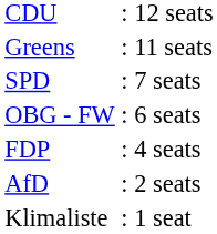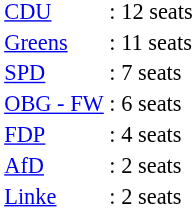 <table>
 <tr>
 <td><a href='#'>CDU</a></td>
 <td>: 12 seats</td>
 </tr>
 <tr>
 <td><a href='#'>Greens</a></td>
 <td>: 11 seats</td>
 </tr>
 <tr>
 <td><a href='#'>SPD</a></td>
 <td>: 7 seats</td>
 </tr>
 <tr>
 <td><a href='#'>OBG - FW</a></td>
 <td>: 6 seats</td>
 </tr>
 <tr>
 <td><a href='#'>FDP</a></td>
 <td>: 4 seats</td>
 </tr>
 <tr>
 <td><a href='#'>AfD</a></td>
 <td>: 2 seats</td>
 </tr>
 <tr>
-<td>Klimaliste</td>
-<td>: 1 seat</td>
+<td><a href='#'>Linke</a></td>
+<td>: 2 seats</td>
 </tr>
 </table>
